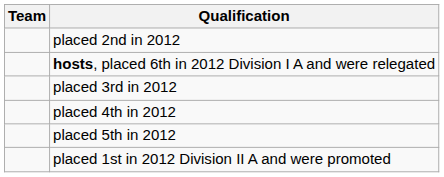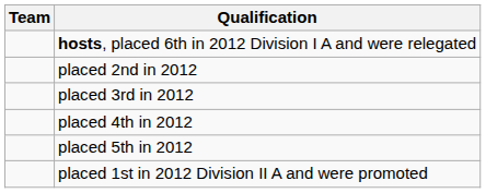 <table class="wikitable">
 <tr>
 <th>Team</th>
 <th>Qualification</th>
 </tr>
 <tr>
 <td></td>
-<td>placed 2nd in 2012</td>
+<td><strong>hosts</strong>, placed 6th in 2012 Division I A and were relegated</td>
 </tr>
 <tr>
 <td></td>
-<td><strong>hosts</strong>, placed 6th in 2012 Division I A and were relegated</td>
+<td>placed 2nd in 2012</td>
 </tr>
 <tr>
 <td></td>
 <td>placed 3rd in 2012</td>
 </tr>
 <tr>
 <td></td>
 <td>placed 4th in 2012</td>
 </tr>
 <tr>
 <td></td>
 <td>placed 5th in 2012</td>
 </tr>
 <tr>
 <td></td>
 <td>placed 1st in 2012 Division II A and were promoted</td>
 </tr>
 </table>
